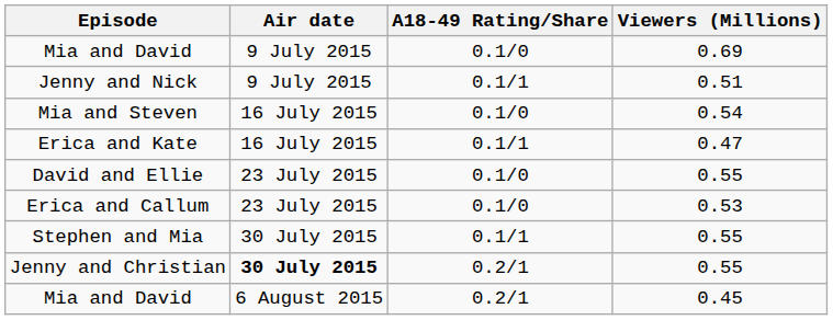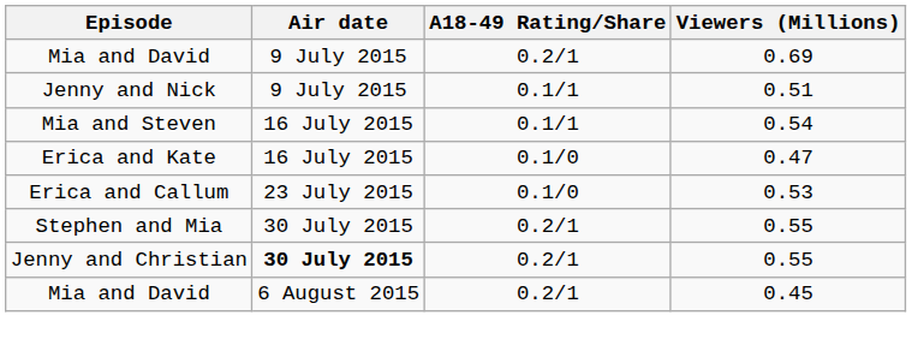 <table class="wikitable">
 <tr>
 <th>Episode</th>
 <th>Air date</th>
 <th>A18-49 Rating/Share</th>
 <th>Viewers (Millions)</th>
 </tr>
 <tr align="center">
 <td>Mia and David</td>
 <td>9 July 2015</td>
-<td>0.1/0</td>
+<td>0.2/1</td>
 <td>0.69</td>
 </tr>
 <tr align="center">
 <td>Jenny and Nick</td>
 <td>9 July 2015</td>
 <td>0.1/1</td>
 <td>0.51</td>
 </tr>
 <tr align="center">
 <td>Mia and Steven</td>
 <td>16 July 2015</td>
-<td>0.1/0</td>
+<td>0.1/1</td>
 <td>0.54</td>
 </tr>
 <tr align="center">
 <td>Erica and Kate</td>
 <td>16 July 2015</td>
-<td>0.1/1</td>
+<td>0.1/0</td>
 <td>0.47</td>
-</tr>
-<tr align="center">
-<td>David and Ellie</td>
-<td>23 July 2015</td>
-<td>0.1/0</td>
-<td>0.55</td>
 </tr>
 <tr align="center">
 <td>Erica and Callum</td>
 <td>23 July 2015</td>
 <td>0.1/0</td>
 <td>0.53</td>
 </tr>
 <tr align="center">
 <td>Stephen and Mia</td>
 <td>30 July 2015</td>
-<td>0.1/1</td>
+<td>0.2/1</td>
 <td>0.55</td>
 </tr>
 <tr align="center">
 <td>Jenny and Christian</td>
 <td><strong>30 July 2015</strong></td>
 <td>0.2/1</td>
 <td>0.55</td>
 </tr>
 <tr align="center">
 <td>Mia and David</td>
 <td>6 August 2015</td>
 <td>0.2/1</td>
 <td>0.45</td>
 </tr>
 </table>
